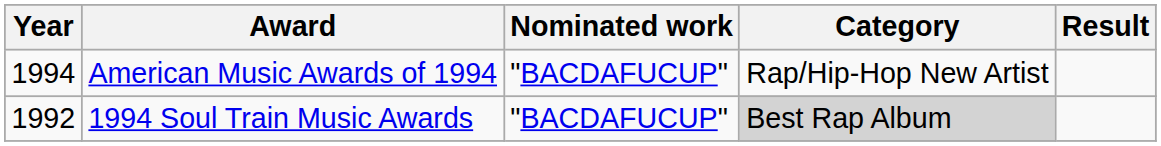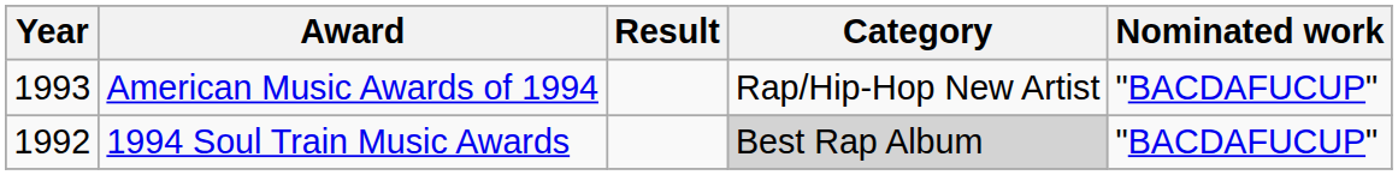 <table class="wikitable">
 <tr>
 <th>Year</th>
 <th>Award</th>
+<th>Result</th>
+<th>Category</th>
 <th>Nominated work</th>
-<th>Category</th>
-<th>Result</th>
 </tr>
 <tr>
-<td align=center>1994</td>
+<td align=center>1993</td>
 <td><a href='#'>American Music Awards of 1994</a></td>
+<td></td>
+<td>Rap/Hip-Hop New Artist</td>
 <td>"<a href='#'>BACDAFUCUP</a>"</td>
-<td>Rap/Hip-Hop New Artist</td>
-<td></td>
 </tr>
 <tr>
 <td align=center>1992</td>
 <td><a href='#'>1994 Soul Train Music Awards</a></td>
+<td></td>
+<td style="background: lightgrey;">Best Rap Album</td>
 <td>"<a href='#'>BACDAFUCUP</a>"</td>
-<td style="background: lightgrey;">Best Rap Album</td>
-<td></td>
 </tr>
 </table>
